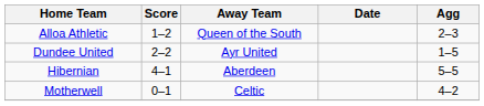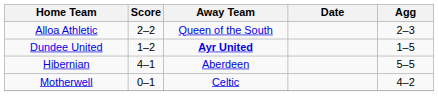 <table class="wikitable" style="text-align:center;">
 <tr>
 <th width=175>Home Team</th>
 <th width=20>Score</th>
 <th width=175>Away Team</th>
 <th width= 125>Date</th>
 <th width= 75>Agg</th>
 </tr>
 <tr>
 <td><a href='#'>Alloa Athletic</a></td>
-<td>1–2</td>
+<td>2–2</td>
 <td><a href='#'>Queen of the South</a></td>
 <td></td>
 <td>2–3</td>
 </tr>
 <tr>
 <td><a href='#'>Dundee United</a></td>
-<td>2–2</td>
-<td><a href='#'>Ayr United</a></td>
+<td>1–2</td>
+<td><strong><a href='#'>Ayr United</a></strong></td>
 <td></td>
 <td>1–5</td>
 </tr>
 <tr>
 <td><a href='#'>Hibernian</a></td>
 <td>4–1</td>
 <td><a href='#'>Aberdeen</a></td>
 <td></td>
 <td>5–5</td>
 </tr>
 <tr>
 <td><a href='#'>Motherwell</a></td>
 <td>0–1</td>
 <td><a href='#'>Celtic</a></td>
 <td></td>
 <td>4–2</td>
 </tr>
 <tr>
 </tr>
 </table>
